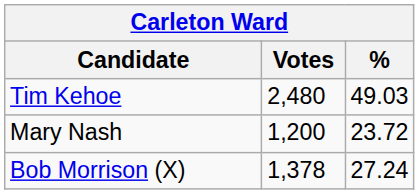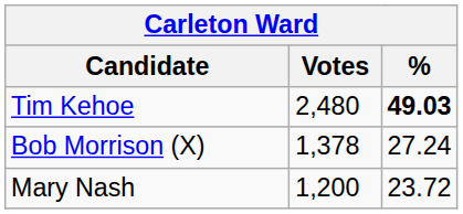 <table class="wikitable">
 <tr>
 <th colspan="3"><a href='#'>Carleton Ward</a></th>
 </tr>
 <tr>
 <th style="width: 170px">Candidate</th>
 <th style="width: 50px">Votes</th>
 <th style="width: 40px">%</th>
 </tr>
 <tr>
 <td><a href='#'>Tim Kehoe</a></td>
 <td>2,480</td>
-<td>49.03</td>
+<td><strong>49.03</strong></td>
+</tr>
+<tr>
+<td><a href='#'>Bob Morrison</a> (X)</td>
+<td>1,378</td>
+<td>27.24</td>
 </tr>
 <tr>
 <td>Mary Nash</td>
 <td>1,200</td>
 <td>23.72</td>
 </tr>
-<tr>
-<td><a href='#'>Bob Morrison</a> (X)</td>
-<td>1,378</td>
-<td>27.24</td>
-</tr>
 </table>
